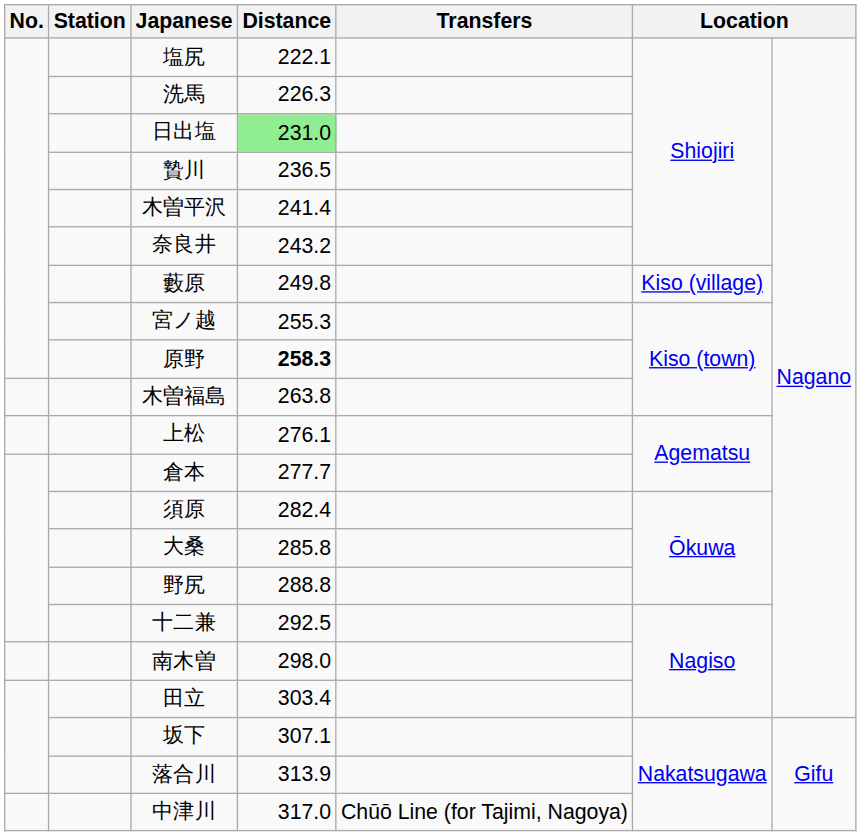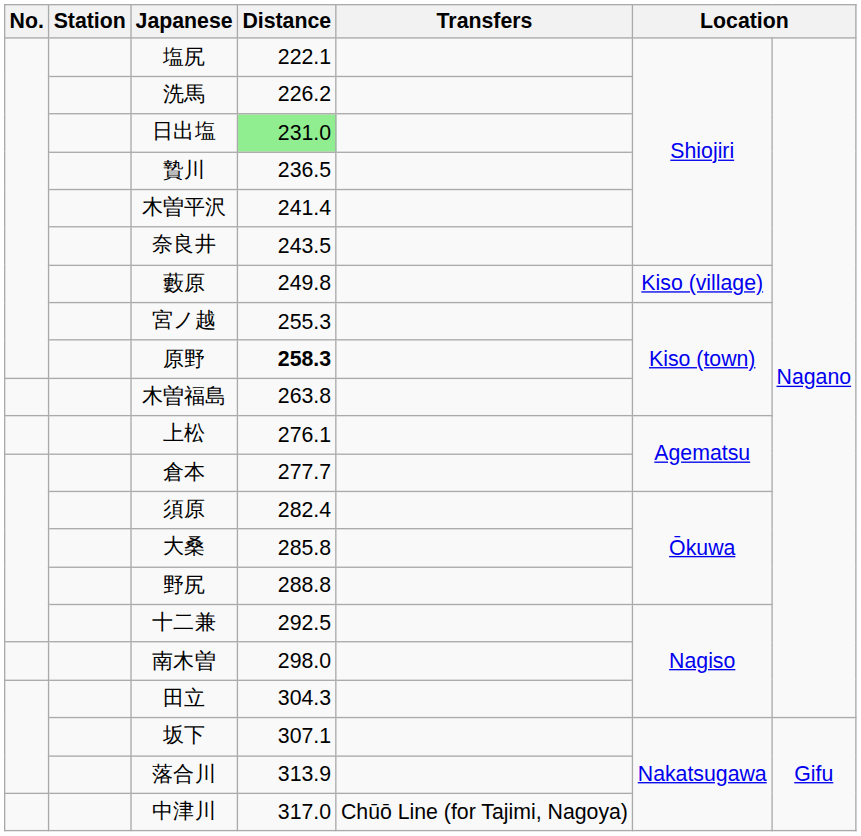 <table class="wikitable">
 <tr style="text-align: center;">
 <th>No.</th>
 <th>Station</th>
 <th>Japanese</th>
 <th>Distance</th>
 <th>Transfers</th>
 <th colspan="2">Location</th>
 </tr>
 <tr style="text-align: center;">
 <td rowspan="9"></td>
 <td style="text-align: left; "></td>
 <td>塩尻</td>
 <td style="text-align: right; ">222.1</td>
 <td style="text-align: left; "></td>
 <td rowspan="6"><a href='#'>Shiojiri</a></td>
 <td rowspan="18"><a href='#'>Nagano</a></td>
 </tr>
 <tr style="text-align: center;">
 <td style="text-align: left; "></td>
 <td>洗馬</td>
-<td style="text-align: right; ">226.3</td>
+<td style="text-align: right; ">226.2</td>
 <td> </td>
 </tr>
 <tr style="text-align: center;">
 <td style="text-align: left; "></td>
 <td>日出塩</td>
 <td style="background: lightgreen; text-align: right; ">231.0</td>
 <td> </td>
 </tr>
 <tr style="text-align: center;">
 <td style="text-align: left; "></td>
 <td>贄川</td>
 <td style="text-align: right; ">236.5</td>
 <td> </td>
 </tr>
 <tr style="text-align: center;">
 <td style="text-align: left; "></td>
 <td>木曽平沢</td>
 <td style="text-align: right; ">241.4</td>
 <td> </td>
 </tr>
 <tr style="text-align: center;">
 <td style="text-align: left; "></td>
 <td>奈良井</td>
-<td style="text-align: right; ">243.2</td>
+<td style="text-align: right; ">243.5</td>
 <td> </td>
 </tr>
 <tr style="text-align: center;">
 <td style="text-align: left; "></td>
 <td>藪原</td>
 <td style="text-align: right; ">249.8</td>
 <td> </td>
 <td><a href='#'>Kiso (village)</a></td>
 </tr>
 <tr style="text-align: center;">
 <td style="text-align: left; "></td>
 <td>宮ノ越</td>
 <td style="text-align: right; ">255.3</td>
 <td> </td>
 <td rowspan="3"><a href='#'>Kiso (town)</a></td>
 </tr>
 <tr style="text-align: center;">
 <td style="text-align: left; "></td>
 <td>原野</td>
 <td style="text-align: right; "><strong>258.3</strong></td>
 <td> </td>
 </tr>
 <tr style="text-align: center;">
 <td></td>
 <td style="text-align: left; "></td>
 <td>木曽福島</td>
 <td style="text-align: right; ">263.8</td>
 <td> </td>
 </tr>
 <tr style="text-align: center;">
 <td></td>
 <td style="text-align: left; "></td>
 <td>上松</td>
 <td style="text-align: right; ">276.1</td>
 <td> </td>
 <td rowspan="2"><a href='#'>Agematsu</a></td>
 </tr>
 <tr style="text-align: center;">
 <td rowspan="5"></td>
 <td style="text-align: left; "></td>
 <td>倉本</td>
 <td style="text-align: right; ">277.7</td>
 <td> </td>
 </tr>
 <tr style="text-align: center;">
 <td style="text-align: left; "></td>
 <td>須原</td>
 <td style="text-align: right; ">282.4</td>
 <td> </td>
 <td rowspan="3"><a href='#'>Ōkuwa</a></td>
 </tr>
 <tr style="text-align: center;">
 <td style="text-align: left; "></td>
 <td>大桑</td>
 <td style="text-align: right; ">285.8</td>
 <td> </td>
 </tr>
 <tr style="text-align: center;">
 <td style="text-align: left; "></td>
 <td>野尻</td>
 <td style="text-align: right; ">288.8</td>
 <td> </td>
 </tr>
 <tr style="text-align: center;">
 <td style="text-align: left; "></td>
 <td>十二兼</td>
 <td style="text-align: right; ">292.5</td>
 <td> </td>
 <td rowspan="3"><a href='#'>Nagiso</a></td>
 </tr>
 <tr style="text-align: center;">
 <td></td>
 <td style="text-align: left; "></td>
 <td>南木曽</td>
 <td style="text-align: right; ">298.0</td>
 <td> </td>
 </tr>
 <tr style="text-align: center;">
 <td rowspan="3"></td>
 <td style="text-align: left; "></td>
 <td>田立</td>
-<td style="text-align: right; ">303.4</td>
+<td style="text-align: right; ">304.3</td>
 <td> </td>
 </tr>
 <tr style="text-align: center;">
 <td style="text-align: left; "></td>
 <td>坂下</td>
 <td style="text-align: right; ">307.1</td>
 <td> </td>
 <td rowspan="3"><a href='#'>Nakatsugawa</a></td>
 <td rowspan="3"><a href='#'>Gifu</a></td>
 </tr>
 <tr style="text-align: center;">
 <td style="text-align: left; "></td>
 <td>落合川</td>
 <td style="text-align: right; ">313.9</td>
 <td> </td>
 </tr>
 <tr style="text-align: center;">
 <td></td>
 <td style="text-align: left; "></td>
 <td>中津川</td>
 <td style="text-align: right; ">317.0</td>
 <td style="text-align: left; "> Chūō Line (for Tajimi, Nagoya)</td>
 </tr>
 </table>
